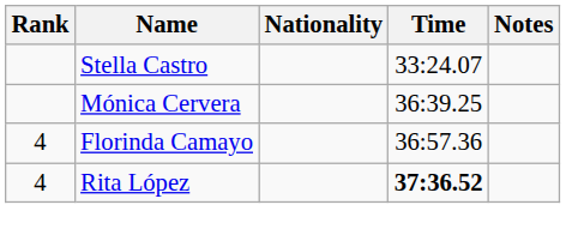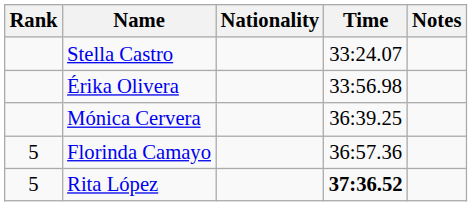 <table class="wikitable sortable" style="text-align:center">
 <tr>
 <th>Rank</th>
 <th>Name</th>
 <th>Nationality</th>
 <th>Time</th>
 <th>Notes</th>
 </tr>
 <tr>
 <td></td>
 <td align=left><a href='#'>Stella Castro</a></td>
 <td align=left></td>
 <td>33:24.07</td>
 <td></td>
 </tr>
 <tr>
 <td></td>
+<td align=left><a href='#'>Érika Olivera</a></td>
+<td align=left></td>
+<td>33:56.98</td>
+<td></td>
+</tr>
+<tr>
+<td></td>
 <td align=left><a href='#'>Mónica Cervera</a></td>
 <td align=left></td>
 <td>36:39.25</td>
 <td></td>
 </tr>
 <tr>
-<td>4</td>
+<td>5</td>
 <td align=left><a href='#'>Florinda Camayo</a></td>
 <td align=left></td>
 <td>36:57.36</td>
 <td></td>
 </tr>
 <tr>
-<td>4</td>
+<td>5</td>
 <td align=left><a href='#'>Rita López</a></td>
 <td align=left></td>
 <td><strong>37:36.52</strong></td>
 <td></td>
 </tr>
 </table>
